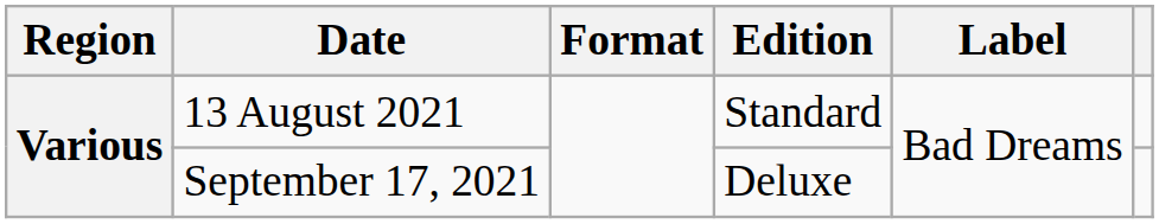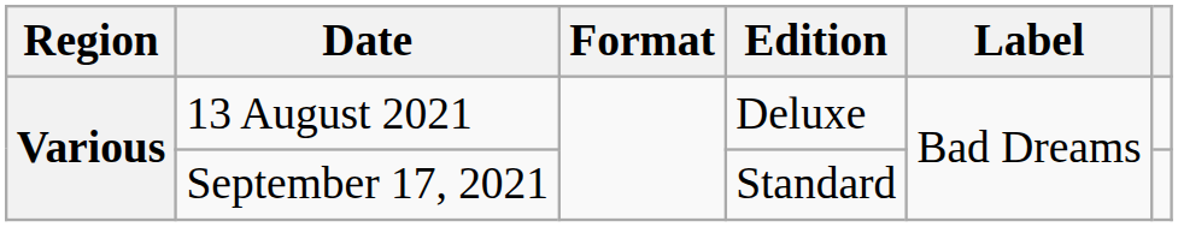 <table class="wikitable plainrowheaders">
 <tr>
 <th scope="col">Region</th>
 <th scope="col">Date</th>
 <th scope="col">Format</th>
 <th scope="col">Edition</th>
 <th scope="col">Label</th>
 <th scope="col"></th>
 </tr>
 <tr>
 <th scope="row" rowspan="2">Various</th>
 <td>13 August 2021</td>
 <td rowspan="2"></td>
-<td>Standard</td>
+<td>Deluxe</td>
 <td rowspan="2">Bad Dreams</td>
 <td></td>
 </tr>
 <tr>
 <td>September 17, 2021</td>
-<td>Deluxe</td>
+<td>Standard</td>
 <td></td>
 </tr>
 </table>
